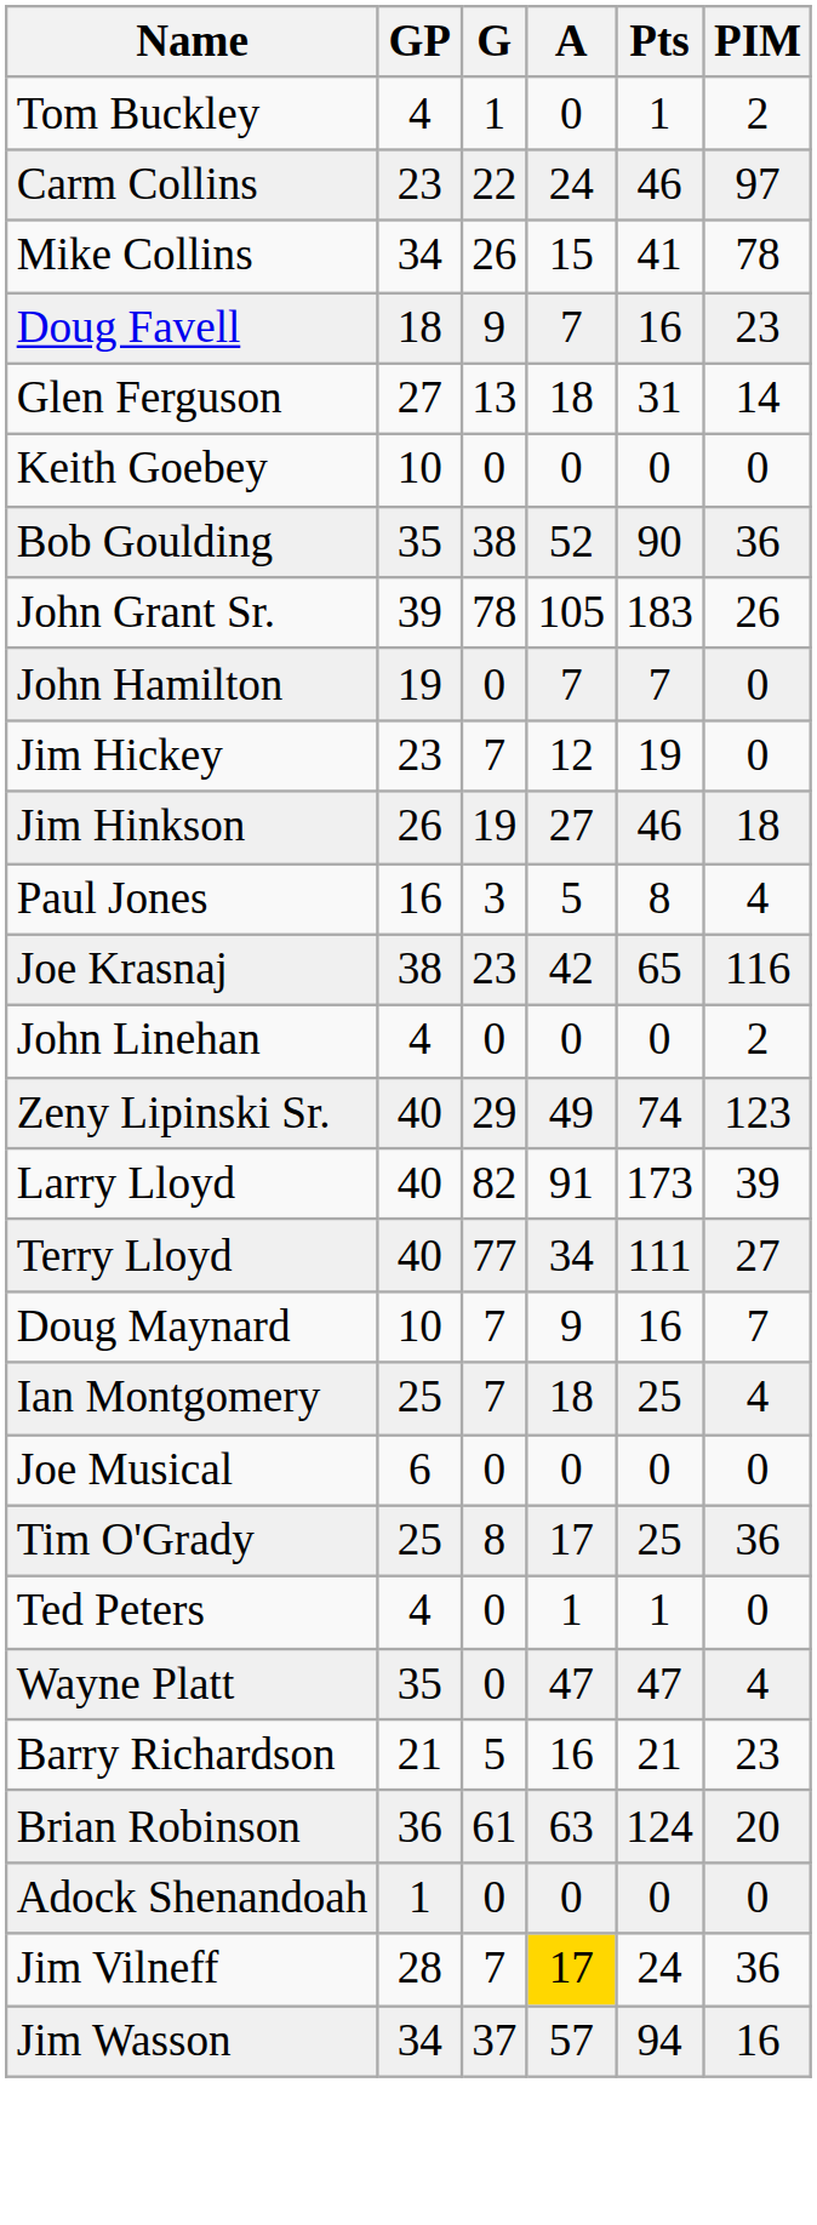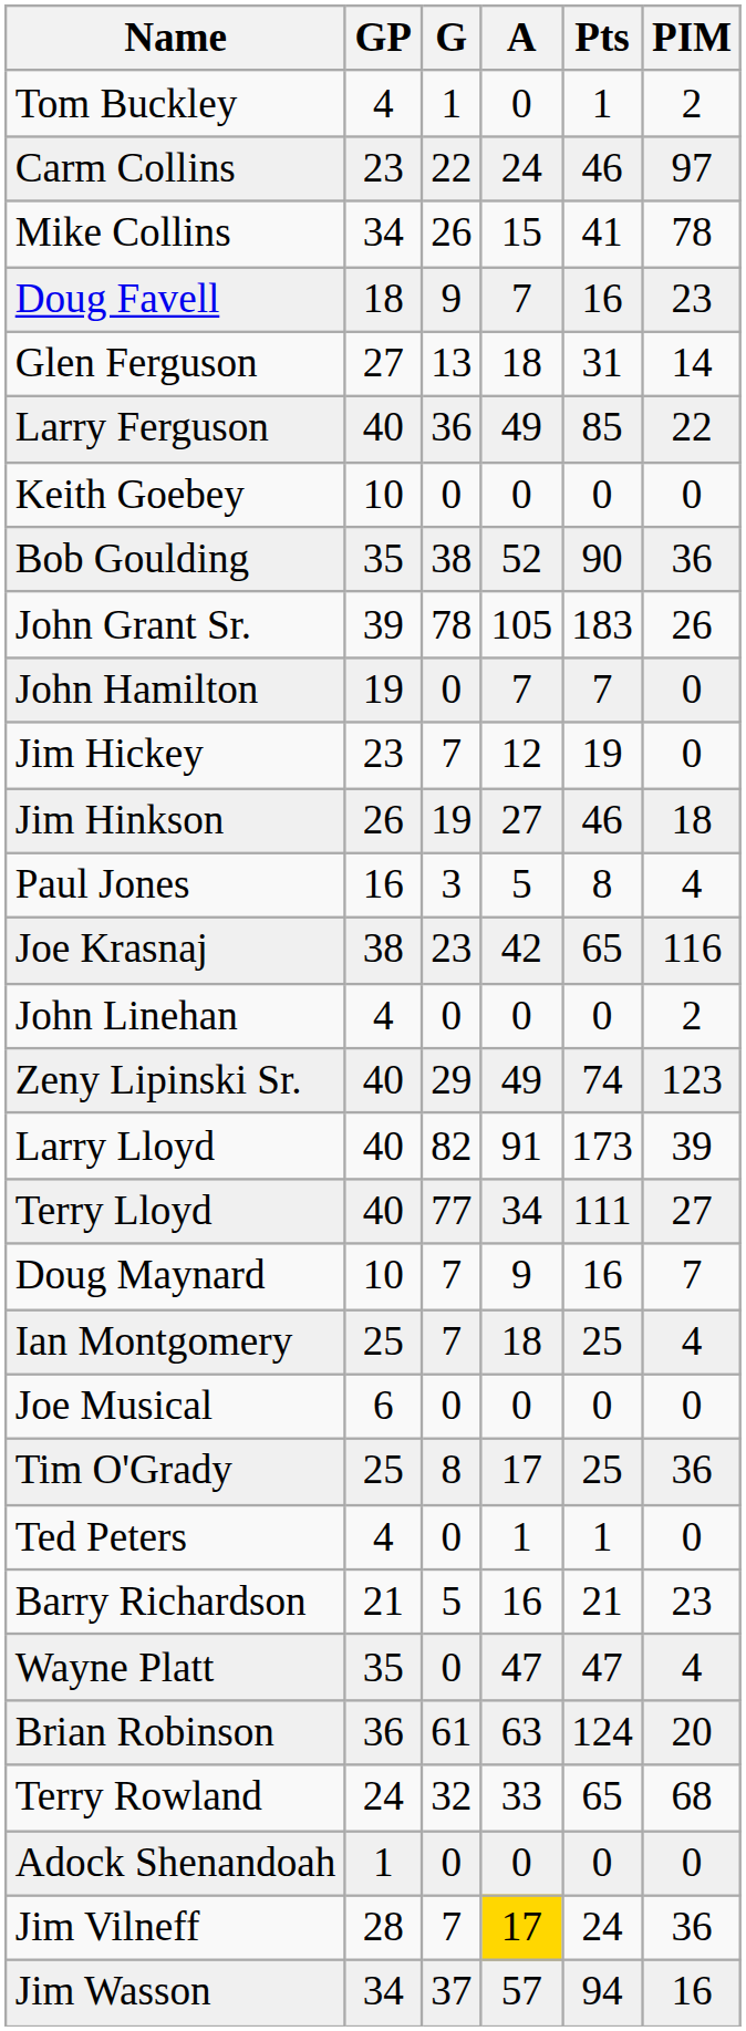 <table class="wikitable">
 <tr>
 <th>Name</th>
 <th>GP</th>
 <th>G</th>
 <th>A</th>
 <th>Pts</th>
 <th>PIM</th>
 </tr>
 <tr>
 <td>Tom Buckley</td>
 <td align="center">4</td>
 <td align="center">1</td>
 <td align="center">0</td>
 <td align="center">1</td>
 <td align="center">2</td>
 </tr>
 <tr bgcolor="#f0f0f0">
 <td>Carm Collins</td>
 <td align="center">23</td>
 <td align="center">22</td>
 <td align="center">24</td>
 <td align="center">46</td>
 <td align="center">97</td>
 </tr>
 <tr>
 <td>Mike Collins</td>
 <td align="center">34</td>
 <td align="center">26</td>
 <td align="center">15</td>
 <td align="center">41</td>
 <td align="center">78</td>
 </tr>
 <tr bgcolor="#f0f0f0">
 <td><a href='#'>Doug Favell</a></td>
 <td align="center">18</td>
 <td align="center">9</td>
 <td align="center">7</td>
 <td align="center">16</td>
 <td align="center">23</td>
 </tr>
 <tr>
 <td>Glen Ferguson</td>
 <td align="center">27</td>
 <td align="center">13</td>
 <td align="center">18</td>
 <td align="center">31</td>
 <td align="center">14</td>
+</tr>
+<tr bgcolor="#f0f0f0">
+<td>Larry Ferguson</td>
+<td align="center">40</td>
+<td align="center">36</td>
+<td align="center">49</td>
+<td align="center">85</td>
+<td align="center">22</td>
 </tr>
 <tr>
 <td>Keith Goebey</td>
 <td align="center">10</td>
 <td align="center">0</td>
 <td align="center">0</td>
 <td align="center">0</td>
 <td align="center">0</td>
 </tr>
 <tr bgcolor="#f0f0f0">
 <td>Bob Goulding</td>
 <td align="center">35</td>
 <td align="center">38</td>
 <td align="center">52</td>
 <td align="center">90</td>
 <td align="center">36</td>
 </tr>
 <tr>
 <td>John Grant Sr.</td>
 <td align="center">39</td>
 <td align="center">78</td>
 <td align="center">105</td>
 <td align="center">183</td>
 <td align="center">26</td>
 </tr>
 <tr bgcolor="#f0f0f0">
 <td>John Hamilton</td>
 <td align="center">19</td>
 <td align="center">0</td>
 <td align="center">7</td>
 <td align="center">7</td>
 <td align="center">0</td>
 </tr>
 <tr>
 <td>Jim Hickey</td>
 <td align="center">23</td>
 <td align="center">7</td>
 <td align="center">12</td>
 <td align="center">19</td>
 <td align="center">0</td>
 </tr>
 <tr bgcolor="#f0f0f0">
 <td>Jim Hinkson</td>
 <td align="center">26</td>
 <td align="center">19</td>
 <td align="center">27</td>
 <td align="center">46</td>
 <td align="center">18</td>
 </tr>
 <tr>
 <td>Paul Jones</td>
 <td align="center">16</td>
 <td align="center">3</td>
 <td align="center">5</td>
 <td align="center">8</td>
 <td align="center">4</td>
 </tr>
 <tr bgcolor="#f0f0f0">
 <td>Joe Krasnaj</td>
 <td align="center">38</td>
 <td align="center">23</td>
 <td align="center">42</td>
 <td align="center">65</td>
 <td align="center">116</td>
 </tr>
 <tr>
 <td>John Linehan</td>
 <td align="center">4</td>
 <td align="center">0</td>
 <td align="center">0</td>
 <td align="center">0</td>
 <td align="center">2</td>
 </tr>
 <tr bgcolor="#f0f0f0">
 <td>Zeny Lipinski Sr.</td>
 <td align="center">40</td>
 <td align="center">29</td>
 <td align="center">49</td>
 <td align="center">74</td>
 <td align="center">123</td>
 </tr>
 <tr>
 <td>Larry Lloyd</td>
 <td align="center">40</td>
 <td align="center">82</td>
 <td align="center">91</td>
 <td align="center">173</td>
 <td align="center">39</td>
 </tr>
 <tr bgcolor="#f0f0f0">
 <td>Terry Lloyd</td>
 <td align="center">40</td>
 <td align="center">77</td>
 <td align="center">34</td>
 <td align="center">111</td>
 <td align="center">27</td>
 </tr>
 <tr>
 <td>Doug Maynard</td>
 <td align="center">10</td>
 <td align="center">7</td>
 <td align="center">9</td>
 <td align="center">16</td>
 <td align="center">7</td>
 </tr>
 <tr bgcolor="#f0f0f0">
 <td>Ian Montgomery</td>
 <td align="center">25</td>
 <td align="center">7</td>
 <td align="center">18</td>
 <td align="center">25</td>
 <td align="center">4</td>
 </tr>
 <tr>
 <td>Joe Musical</td>
 <td align="center">6</td>
 <td align="center">0</td>
 <td align="center">0</td>
 <td align="center">0</td>
 <td align="center">0</td>
 </tr>
 <tr bgcolor="#f0f0f0">
 <td>Tim O'Grady</td>
 <td align="center">25</td>
 <td align="center">8</td>
 <td align="center">17</td>
 <td align="center">25</td>
 <td align="center">36</td>
 </tr>
 <tr>
 <td>Ted Peters</td>
 <td align="center">4</td>
 <td align="center">0</td>
 <td align="center">1</td>
 <td align="center">1</td>
 <td align="center">0</td>
 </tr>
-<tr bgcolor="#f0f0f0">
-<td>Wayne Platt</td>
-<td align="center">35</td>
-<td align="center">0</td>
-<td align="center">47</td>
-<td align="center">47</td>
-<td align="center">4</td>
-</tr>
 <tr>
 <td>Barry Richardson</td>
 <td align="center">21</td>
 <td align="center">5</td>
 <td align="center">16</td>
 <td align="center">21</td>
 <td align="center">23</td>
 </tr>
 <tr bgcolor="#f0f0f0">
+<td>Wayne Platt</td>
+<td align="center">35</td>
+<td align="center">0</td>
+<td align="center">47</td>
+<td align="center">47</td>
+<td align="center">4</td>
+</tr>
+<tr bgcolor="#f0f0f0">
 <td>Brian Robinson</td>
 <td align="center">36</td>
 <td align="center">61</td>
 <td align="center">63</td>
 <td align="center">124</td>
 <td align="center">20</td>
+</tr>
+<tr>
+<td>Terry Rowland</td>
+<td align="center">24</td>
+<td align="center">32</td>
+<td align="center">33</td>
+<td align="center">65</td>
+<td align="center">68</td>
 </tr>
 <tr bgcolor="#f0f0f0">
 <td>Adock Shenandoah</td>
 <td align="center">1</td>
 <td align="center">0</td>
 <td align="center">0</td>
 <td align="center">0</td>
 <td align="center">0</td>
 </tr>
 <tr>
 <td>Jim Vilneff</td>
 <td align="center">28</td>
 <td align="center">7</td>
 <td align="center" style="background: gold;">17</td>
 <td align="center">24</td>
 <td align="center">36</td>
 </tr>
 <tr bgcolor="#f0f0f0">
 <td>Jim Wasson</td>
 <td align="center">34</td>
 <td align="center">37</td>
 <td align="center">57</td>
 <td align="center">94</td>
 <td align="center">16</td>
 </tr>
 </table>
